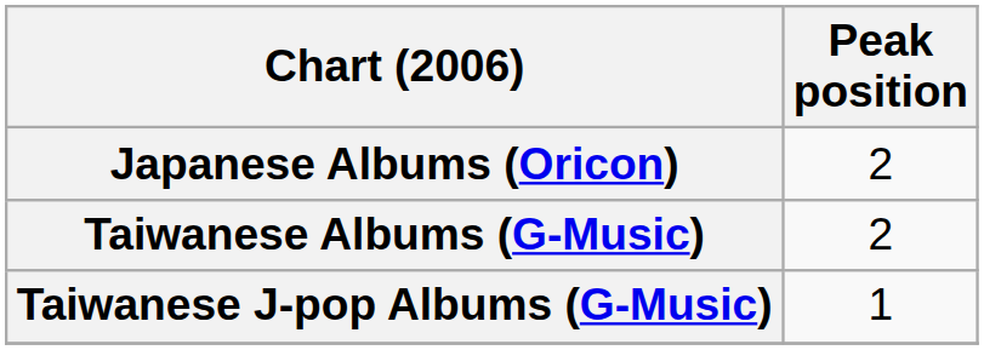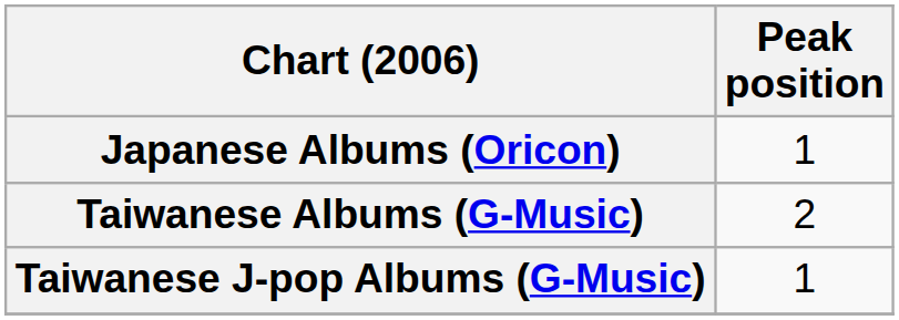 <table class="wikitable plainrowheaders" style="text-align:center">
 <tr>
 <th scope="col">Chart (2006)</th>
 <th scope="col">Peak<br>position</th>
 </tr>
 <tr>
 <th scope="row">Japanese Albums (<a href='#'>Oricon</a>)</th>
-<td>2</td>
+<td>1</td>
 </tr>
 <tr>
 <th scope="row">Taiwanese Albums (<a href='#'>G-Music</a>)</th>
 <td>2</td>
 </tr>
 <tr>
 <th scope="row">Taiwanese J-pop Albums (<a href='#'>G-Music</a>)</th>
 <td>1</td>
 </tr>
 <tr>
 </tr>
 </table>
